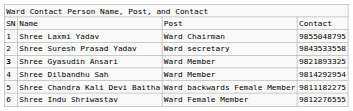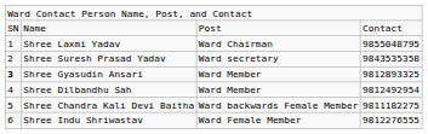 <table class="wikitable">
 <tr>
 <td colspan="4">Ward Contact Person Name, Post, and Contact</td>
 </tr>
 <tr>
 <td>SN</td>
 <td>Name</td>
 <td>Post</td>
 <td>Contact</td>
 </tr>
 <tr>
 <td>1</td>
 <td>Shree Laxmi  Yadav</td>
 <td>Ward Chairman</td>
 <td>9855048795</td>
 </tr>
 <tr>
 <td>2</td>
 <td>Shree Suresh  Prasad Yadav</td>
 <td>Ward secretary</td>
-<td>9843533558</td>
+<td>9843535358</td>
 </tr>
 <tr>
 <td><strong>3</strong></td>
 <td>Shree Gyasudin  Ansari</td>
 <td>Ward Member</td>
-<td>9821893325</td>
+<td>9812893325</td>
 </tr>
 <tr>
 <td>4</td>
 <td>Shree Dilbandhu  Sah</td>
 <td>Ward Member</td>
-<td>9814292954</td>
+<td>9812492954</td>
 </tr>
 <tr>
 <td>5</td>
 <td>Shree Chandra Kali  Devi Baitha</td>
 <td>Ward backwards Female Member</td>
 <td>9811182275</td>
 </tr>
 <tr>
 <td>6</td>
 <td>Shree Indu  Shriwastav</td>
 <td>Ward Female Member</td>
 <td>9812276555</td>
 </tr>
 </table>
